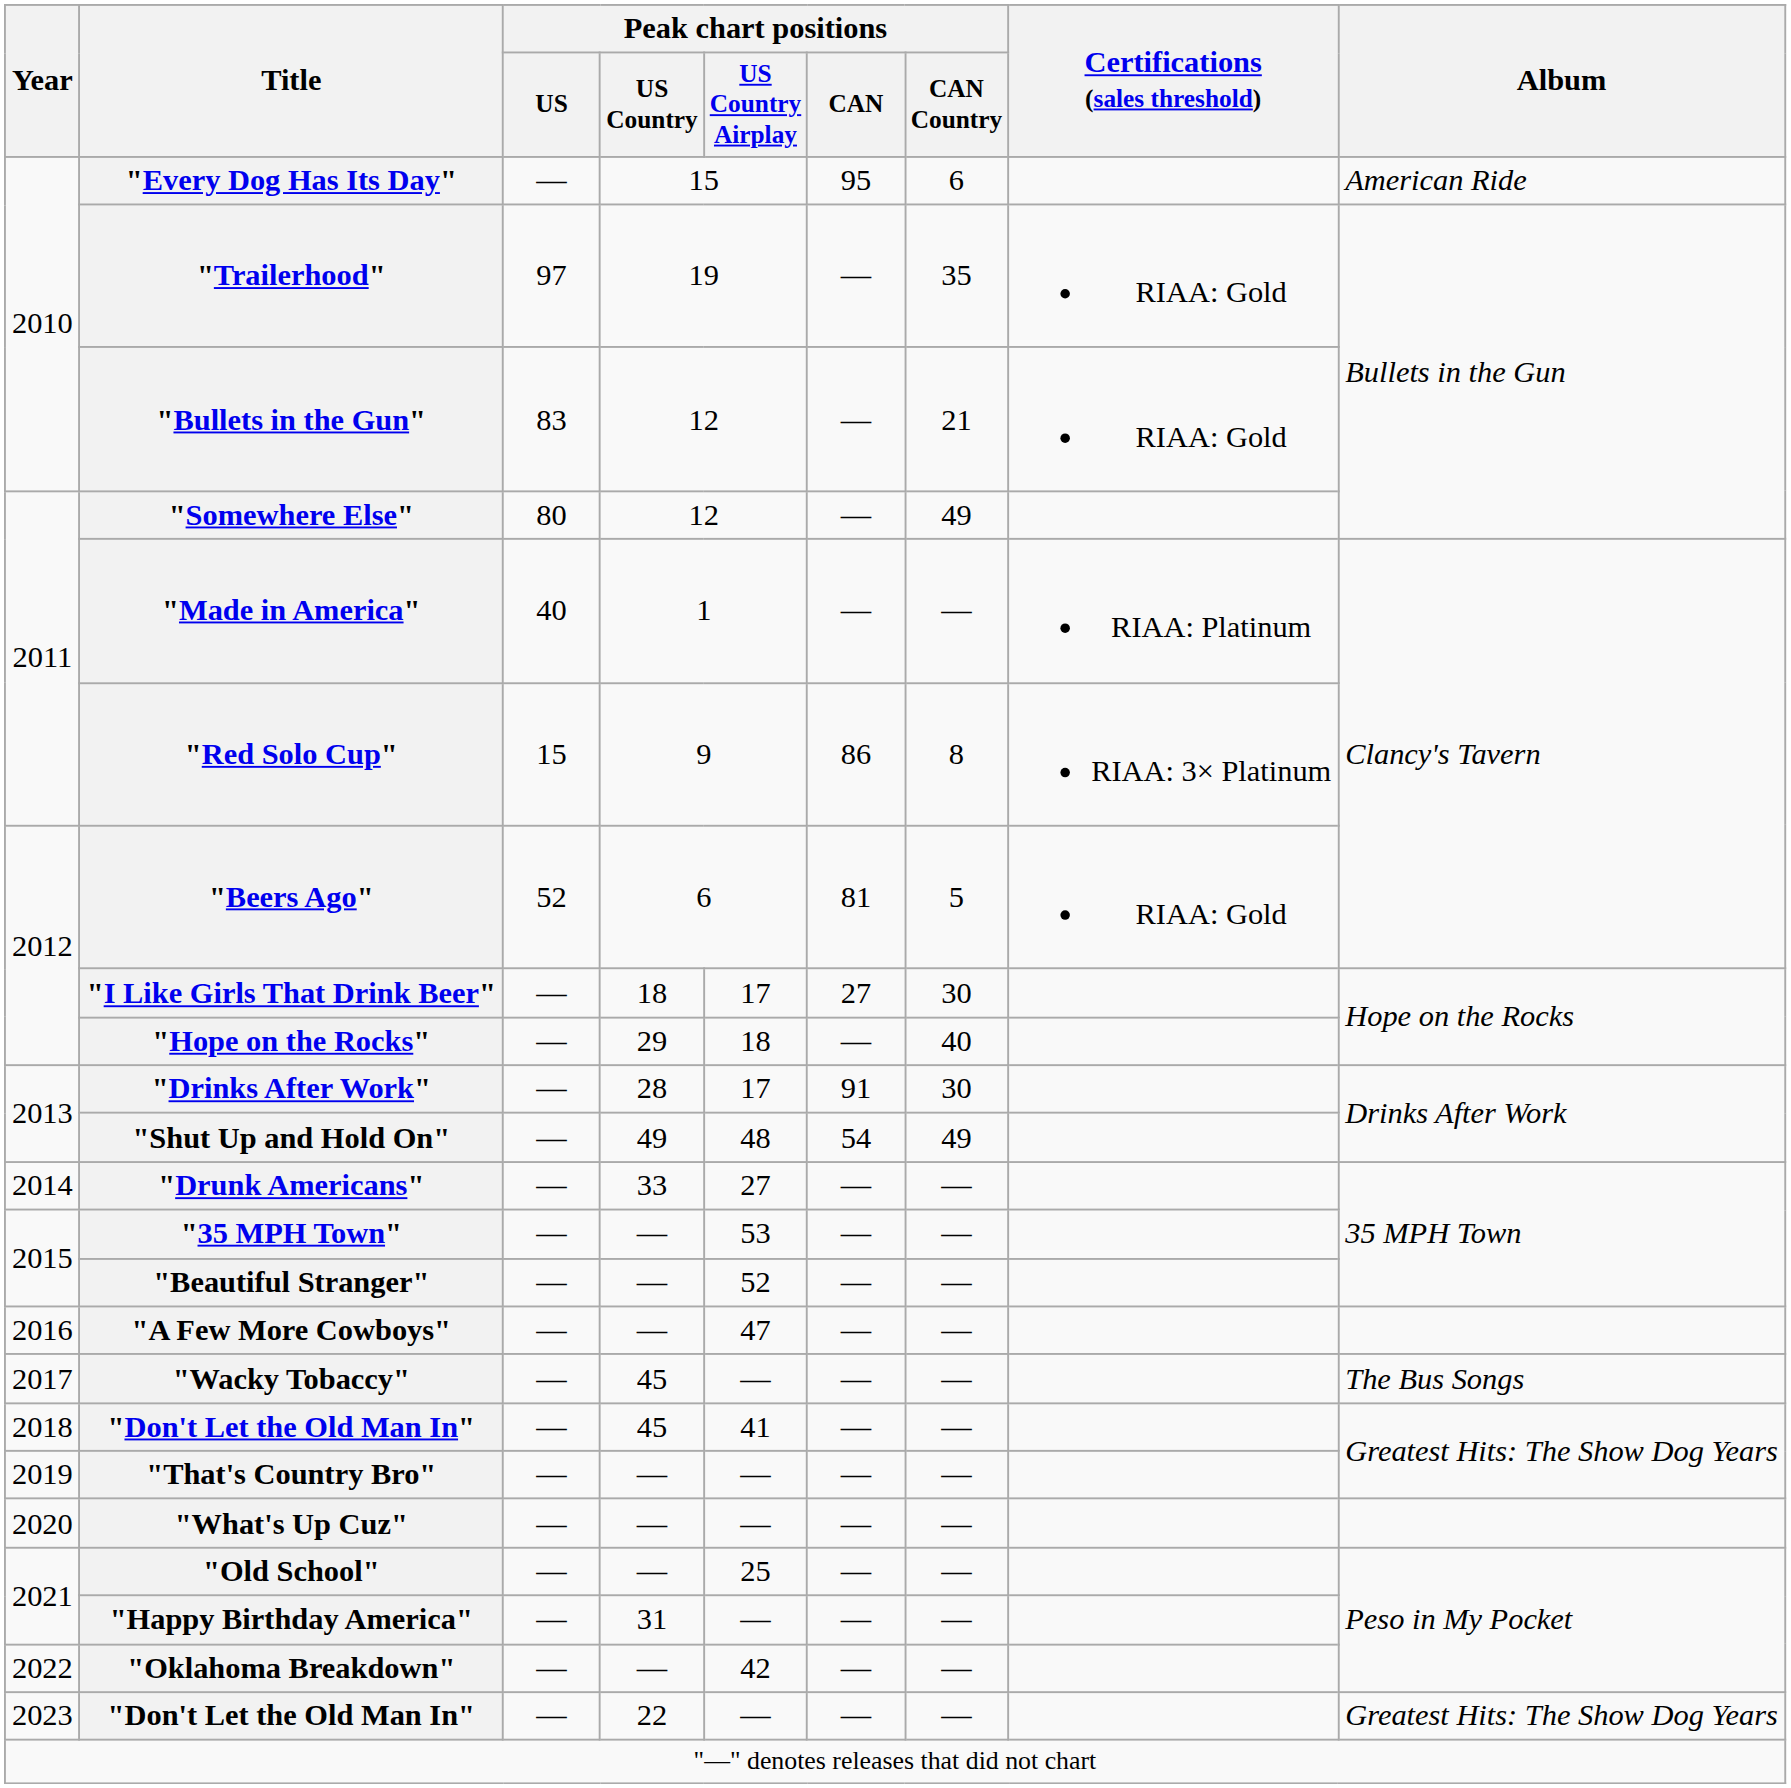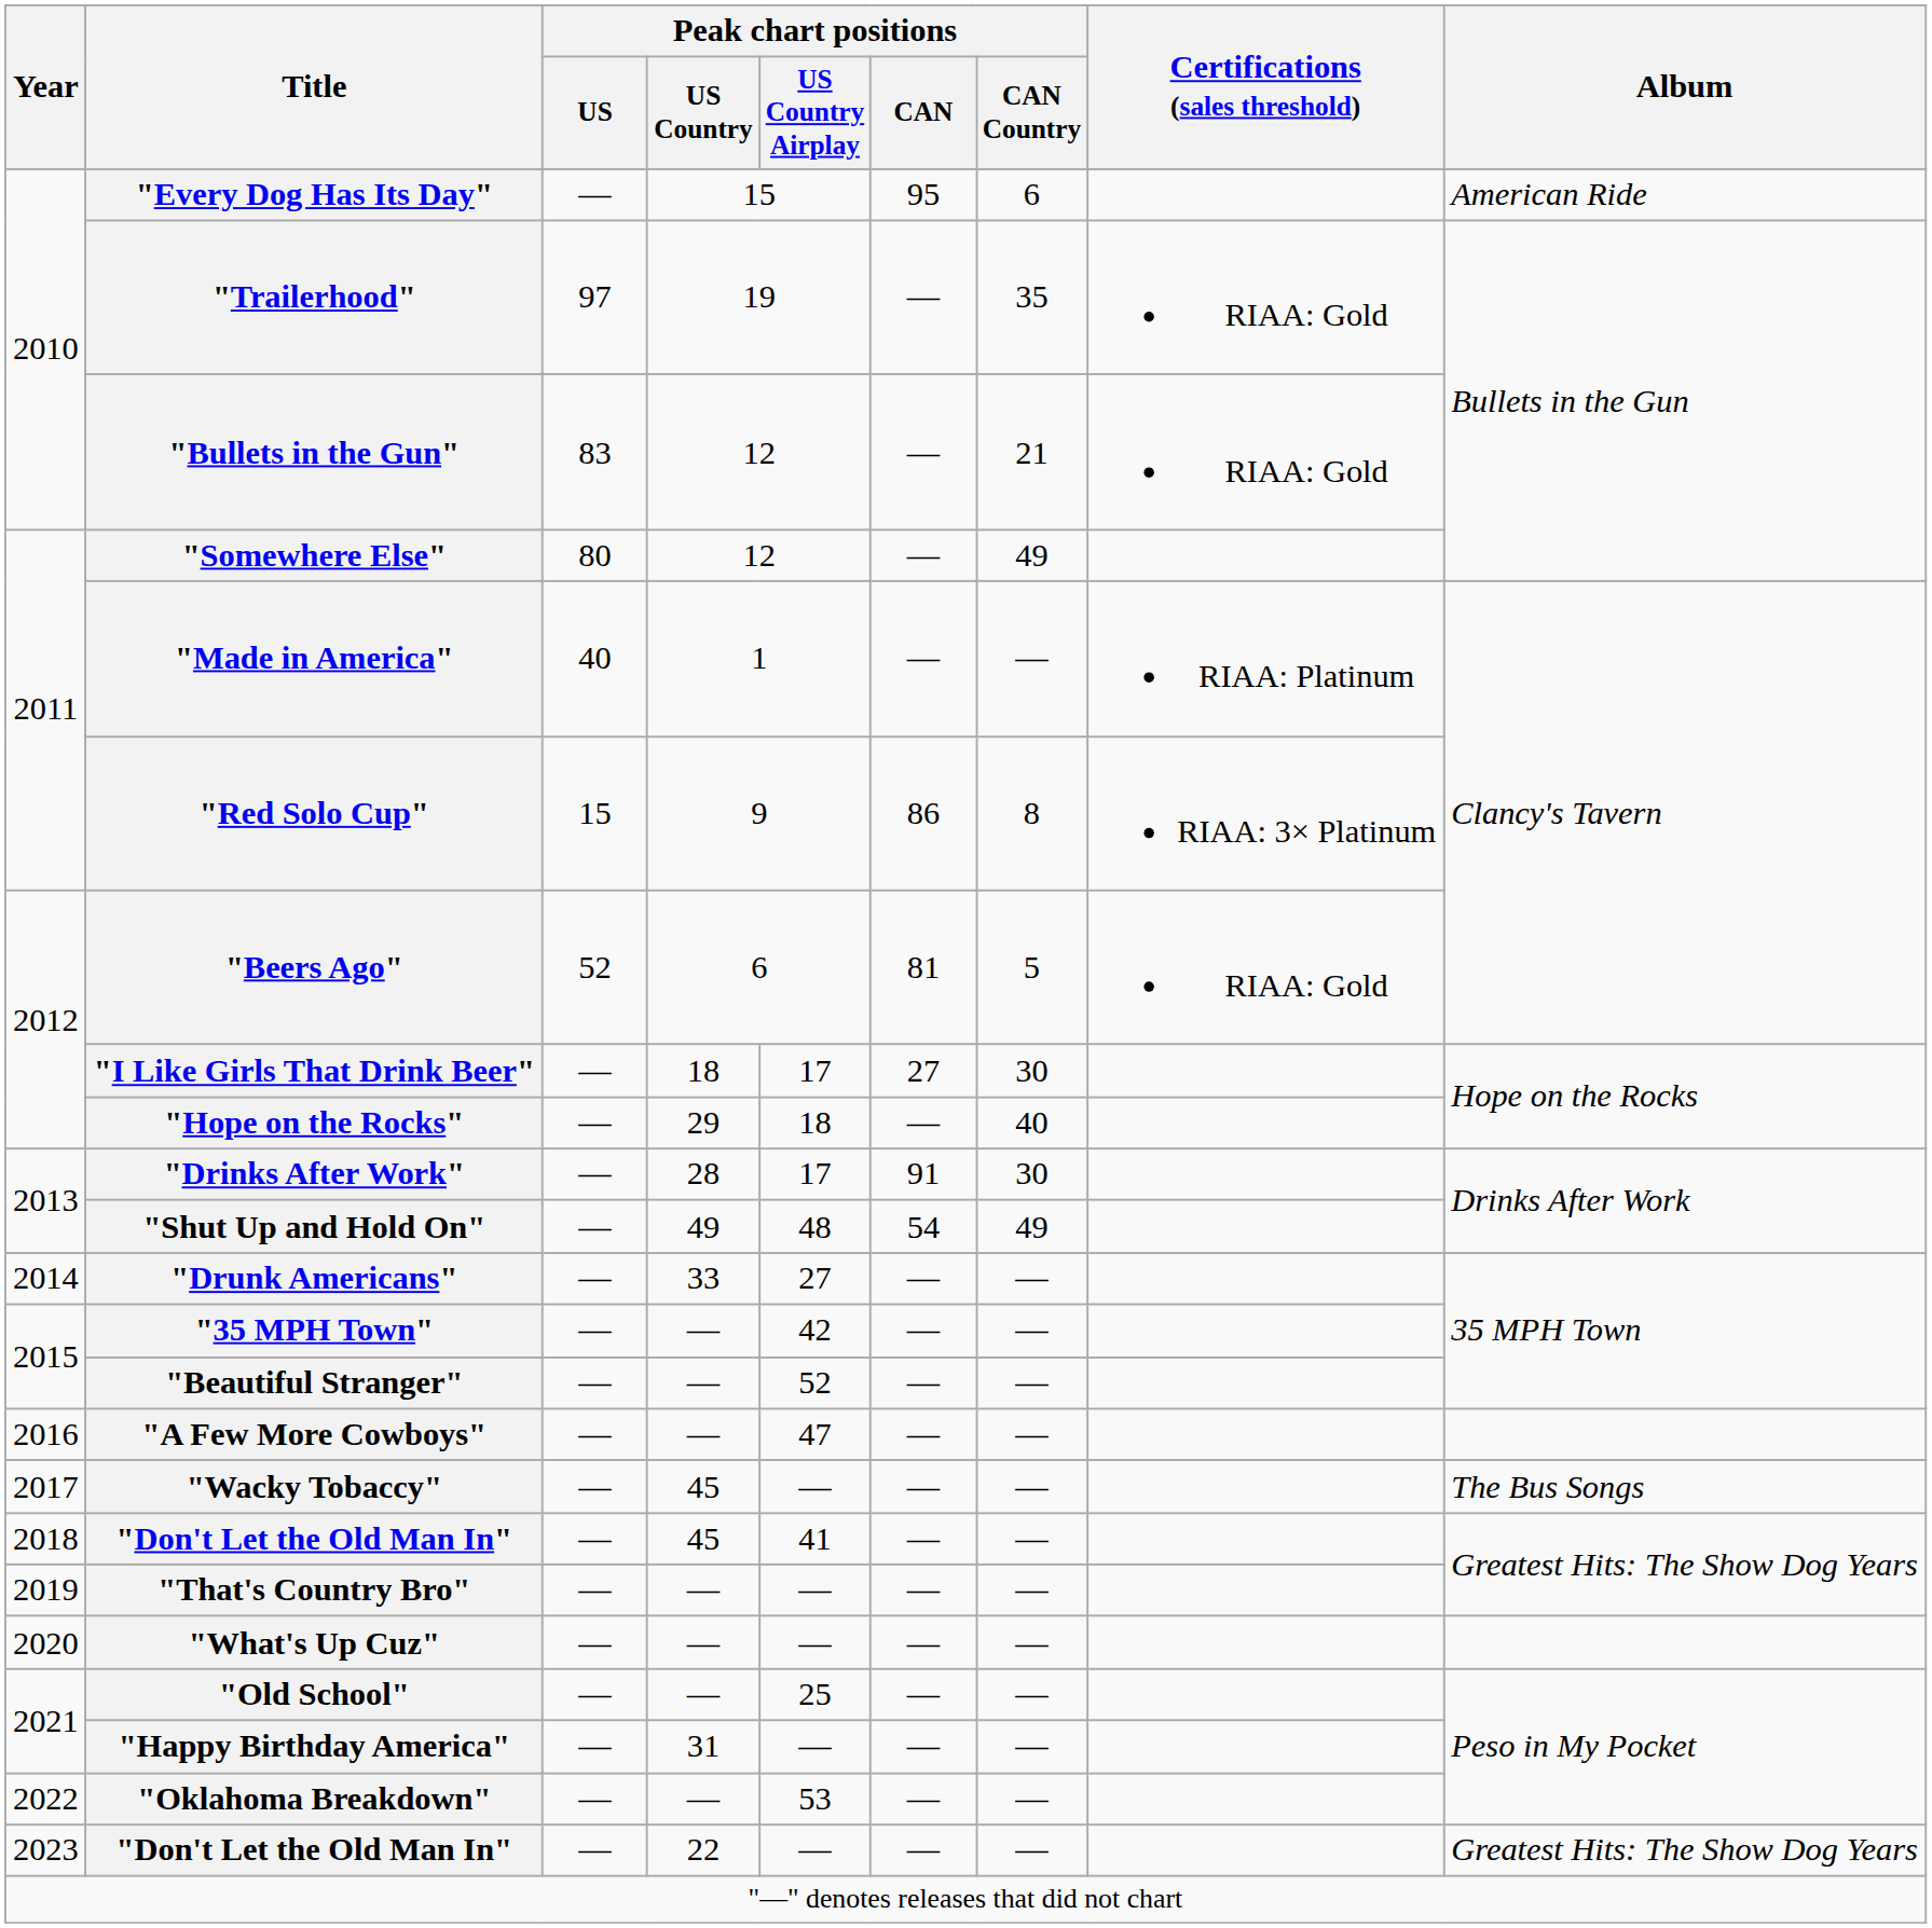 <table class="wikitable plainrowheaders" style="text-align:center;">
 <tr>
 <th scope="col" rowspan="2">Year</th>
 <th scope="col" rowspan="2">Title</th>
 <th scope="col" colspan="5">Peak chart positions</th>
 <th scope="col" rowspan="2"><a href='#'>Certifications</a><br><small>(<a href='#'>sales threshold</a>)</small></th>
 <th scope="col" rowspan="2">Album</th>
 </tr>
 <tr style="font-size:smaller;">
 <th width="45">US<br></th>
 <th width="45">US Country<br></th>
 <th width="45"><a href='#'>US Country Airplay</a><br></th>
 <th width="45">CAN<br></th>
 <th width="45">CAN Country<br></th>
 </tr>
 <tr>
 <td rowspan="3">2010</td>
 <th scope="row">"<a href='#'>Every Dog Has Its Day</a>"</th>
 <td>—</td>
 <td colspan="2">15</td>
 <td>95</td>
 <td>6</td>
 <td></td>
 <td align="left"><em>American Ride</em></td>
 </tr>
 <tr>
 <th scope="row">"<a href='#'>Trailerhood</a>"</th>
 <td>97</td>
 <td colspan="2">19</td>
 <td>—</td>
 <td>35</td>
 <td><br><ul><li>RIAA: Gold</li></ul></td>
 <td rowspan="3" align="left"><em>Bullets in the Gun</em></td>
 </tr>
 <tr>
 <th scope="row">"<a href='#'>Bullets in the Gun</a>"</th>
 <td>83</td>
 <td colspan="2">12</td>
 <td>—</td>
 <td>21</td>
 <td><br><ul><li>RIAA: Gold</li></ul></td>
 </tr>
 <tr>
 <td rowspan="3">2011</td>
 <th scope="row">"<a href='#'>Somewhere Else</a>"</th>
 <td>80</td>
 <td colspan="2">12</td>
 <td>—</td>
 <td>49</td>
 <td></td>
 </tr>
 <tr>
 <th scope="row">"<a href='#'>Made in America</a>"</th>
 <td>40</td>
 <td colspan="2">1</td>
 <td>—</td>
 <td>—</td>
 <td><br><ul><li>RIAA: Platinum</li></ul></td>
 <td align="left" rowspan="3"><em>Clancy's Tavern</em></td>
 </tr>
 <tr>
 <th scope="row">"<a href='#'>Red Solo Cup</a>"</th>
 <td>15</td>
 <td colspan="2">9</td>
 <td>86</td>
 <td>8</td>
 <td><br><ul><li>RIAA: 3× Platinum</li></ul></td>
 </tr>
 <tr>
 <td rowspan="3">2012</td>
 <th scope="row">"<a href='#'>Beers Ago</a>"</th>
 <td>52</td>
 <td colspan="2">6</td>
 <td>81</td>
 <td>5</td>
 <td><br><ul><li>RIAA: Gold</li></ul></td>
 </tr>
 <tr>
 <th scope="row">"<a href='#'>I Like Girls That Drink Beer</a>"</th>
 <td>—</td>
 <td>18</td>
 <td>17</td>
 <td>27</td>
 <td>30</td>
 <td></td>
 <td align="left" rowspan="2"><em>Hope on the Rocks</em></td>
 </tr>
 <tr>
 <th scope="row">"<a href='#'>Hope on the Rocks</a>"</th>
 <td>—</td>
 <td>29</td>
 <td>18</td>
 <td>—</td>
 <td>40</td>
 <td></td>
 </tr>
 <tr>
 <td rowspan="2">2013</td>
 <th scope="row">"<a href='#'>Drinks After Work</a>"</th>
 <td>—</td>
 <td>28</td>
 <td>17</td>
 <td>91</td>
 <td>30</td>
 <td></td>
 <td align="left" rowspan="2"><em>Drinks After Work</em></td>
 </tr>
 <tr>
 <th scope="row">"Shut Up and Hold On"</th>
 <td>—</td>
 <td>49</td>
 <td>48</td>
 <td>54</td>
 <td>49</td>
 <td></td>
 </tr>
 <tr>
 <td>2014</td>
 <th scope="row">"<a href='#'>Drunk Americans</a>"</th>
 <td>—</td>
 <td>33</td>
 <td>27</td>
 <td>—</td>
 <td>—</td>
 <td></td>
 <td align="left" rowspan="3"><em>35 MPH Town</em></td>
 </tr>
 <tr>
 <td rowspan="2">2015</td>
 <th scope="row">"<a href='#'>35 MPH Town</a>"</th>
 <td>—</td>
 <td>—</td>
-<td>53</td>
+<td>42</td>
 <td>—</td>
 <td>—</td>
 <td></td>
 </tr>
 <tr>
 <th scope="row">"Beautiful Stranger"</th>
 <td>—</td>
 <td>—</td>
 <td>52</td>
 <td>—</td>
 <td>—</td>
 <td></td>
 </tr>
 <tr>
 <td>2016</td>
 <th scope="row">"A Few More Cowboys"</th>
 <td>—</td>
 <td>—</td>
 <td>47</td>
 <td>—</td>
 <td>—</td>
 <td></td>
 <td></td>
 </tr>
 <tr>
 <td>2017</td>
 <th scope= "row">"Wacky Tobaccy"</th>
 <td>—</td>
 <td>45</td>
 <td>—</td>
 <td>—</td>
 <td>—</td>
 <td></td>
 <td align="left"><em>The Bus Songs</em></td>
 </tr>
 <tr>
 <td>2018</td>
 <th scope= "row">"<a href='#'>Don't Let the Old Man In</a>"</th>
 <td>—</td>
 <td>45</td>
 <td>41</td>
 <td>—</td>
 <td>—</td>
 <td></td>
 <td align="left" rowspan=2><em>Greatest Hits: The Show Dog Years</em></td>
 </tr>
 <tr>
 <td>2019</td>
 <th scope= "row">"That's Country Bro"</th>
 <td>—</td>
 <td>—</td>
 <td>—</td>
 <td>—</td>
 <td>—</td>
 <td></td>
 </tr>
 <tr>
 <td>2020</td>
 <th scope= "row">"What's Up Cuz"</th>
 <td>—</td>
 <td>—</td>
 <td>—</td>
 <td>—</td>
 <td>—</td>
 <td></td>
 <td></td>
 </tr>
 <tr>
 <td rowspan="2">2021</td>
 <th scope= "row">"Old School"</th>
 <td>—</td>
 <td>—</td>
 <td>25</td>
 <td>—</td>
 <td>—</td>
 <td></td>
 <td align="left" rowspan="3"><em>Peso in My Pocket</em></td>
 </tr>
 <tr>
 <th scope= "row">"Happy Birthday America"</th>
 <td>—</td>
 <td>31</td>
 <td>—</td>
 <td>—</td>
 <td>—</td>
 <td></td>
 </tr>
 <tr>
 <td>2022</td>
 <th scope= "row">"Oklahoma Breakdown"</th>
 <td>—</td>
 <td>—</td>
-<td>42</td>
+<td>53</td>
 <td>—</td>
 <td>—</td>
 <td></td>
 </tr>
 <tr>
 <td>2023</td>
 <th scope= "row">"Don't Let the Old Man In" </th>
 <td>—</td>
 <td>22</td>
 <td>—</td>
 <td>—</td>
 <td>—</td>
 <td></td>
 <td align="left"><em>Greatest Hits: The Show Dog Years</em></td>
 </tr>
 <tr>
 <td colspan="9" style="font-size:85%">"—" denotes releases that did not chart</td>
 </tr>
 </table>
